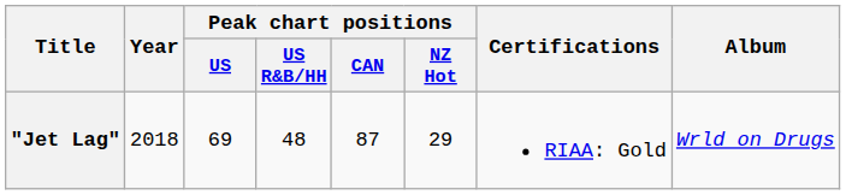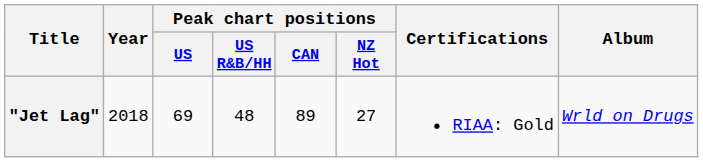 <table class="wikitable plainrowheaders" style="text-align:center;">
 <tr>
 <th rowspan="2">Title</th>
 <th rowspan="2">Year</th>
 <th colspan="4">Peak chart positions</th>
 <th rowspan="2">Certifications</th>
 <th rowspan="2">Album</th>
 </tr>
 <tr>
 <th scope="col" style="width:3.5em;font-size:90%;"><a href='#'>US</a><br></th>
 <th scope="col" style="width:3.5em;font-size:90%;"><a href='#'>US<br>R&B/HH</a><br></th>
 <th scope="col" style="width:3.5em;font-size:90%;"><a href='#'>CAN</a><br></th>
 <th scope="col" style="width:3.5em;font-size:90%;"><a href='#'>NZ<br>Hot</a><br></th>
 </tr>
 <tr>
 <th scope="row">"Jet Lag"<br></th>
 <td>2018</td>
 <td>69</td>
 <td>48</td>
-<td>87</td>
-<td>29</td>
+<td>89</td>
+<td>27</td>
 <td><br><ul><li><a href='#'>RIAA</a>: Gold</li></ul></td>
 <td><em><a href='#'>Wrld on Drugs</a></em></td>
 </tr>
 </table>
